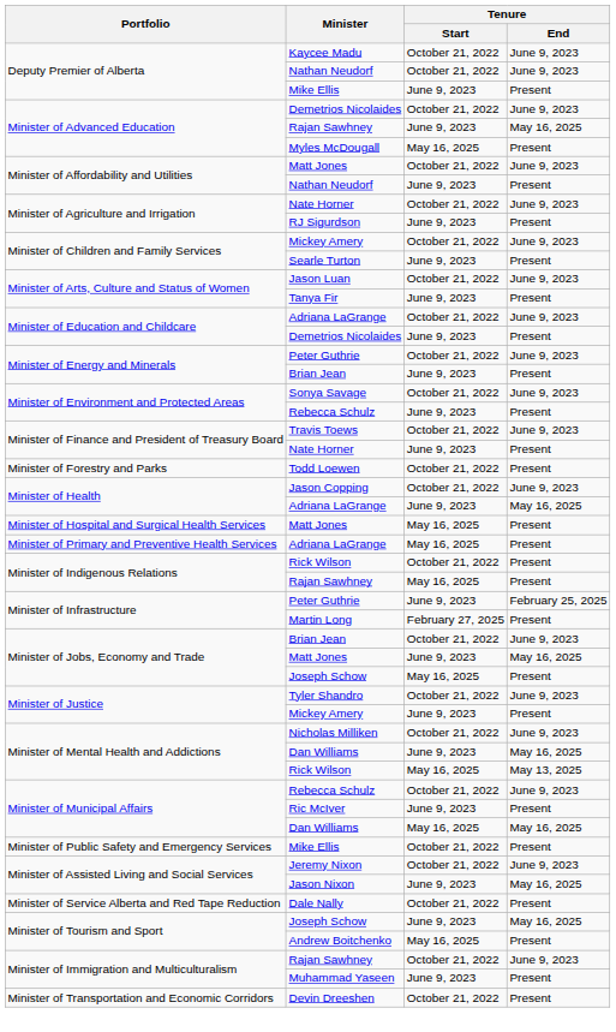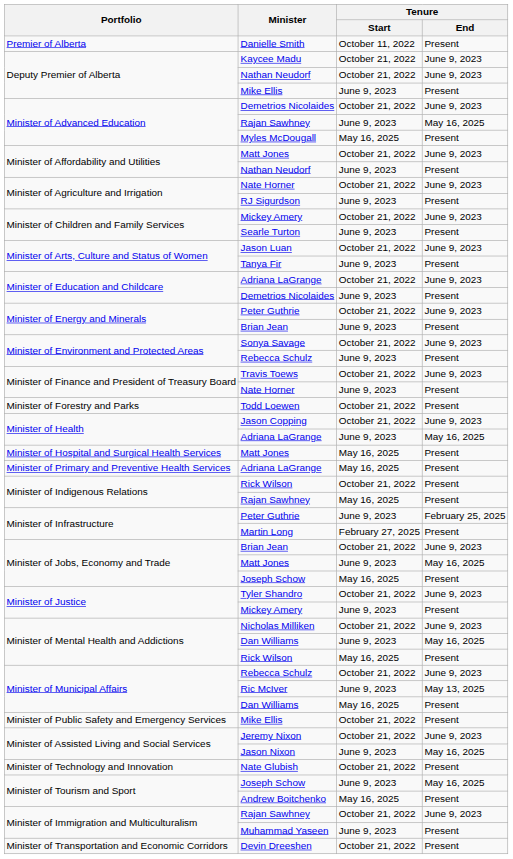 <table class="wikitable">
 <tr>
 <th rowspan="2">Portfolio</th>
 <th rowspan="2">Minister</th>
 <th colspan="2">Tenure</th>
 </tr>
 <tr>
 <th>Start</th>
 <th>End</th>
+</tr>
+<tr>
+<td><a href='#'>Premier of Alberta</a></td>
+<td><a href='#'>Danielle Smith</a></td>
+<td>October 11, 2022</td>
+<td>Present</td>
 </tr>
 <tr>
 <td rowspan="3">Deputy Premier of Alberta</td>
 <td><a href='#'>Kaycee Madu</a></td>
 <td>October 21, 2022</td>
 <td>June 9, 2023</td>
 </tr>
 <tr>
 <td><a href='#'>Nathan Neudorf</a></td>
 <td>October 21, 2022</td>
 <td>June 9, 2023</td>
 </tr>
 <tr>
 <td><a href='#'>Mike Ellis</a></td>
 <td>June 9, 2023</td>
 <td>Present</td>
 </tr>
 <tr>
 <td rowspan="3"><a href='#'>Minister of Advanced Education</a></td>
 <td><a href='#'>Demetrios Nicolaides</a></td>
 <td>October 21, 2022</td>
 <td>June 9, 2023</td>
 </tr>
 <tr>
 <td><a href='#'>Rajan Sawhney</a></td>
 <td>June 9, 2023</td>
 <td>May 16, 2025</td>
 </tr>
 <tr>
 <td><a href='#'>Myles McDougall</a></td>
 <td>May 16, 2025</td>
 <td>Present</td>
 </tr>
 <tr>
 <td rowspan="2">Minister of Affordability and Utilities</td>
 <td><a href='#'>Matt Jones</a></td>
 <td>October 21, 2022</td>
 <td>June 9, 2023</td>
 </tr>
 <tr>
 <td><a href='#'>Nathan Neudorf</a></td>
 <td>June 9, 2023</td>
 <td>Present</td>
 </tr>
 <tr>
 <td rowspan="2">Minister of Agriculture and Irrigation</td>
 <td><a href='#'>Nate Horner</a></td>
 <td>October 21, 2022</td>
 <td>June 9, 2023</td>
 </tr>
 <tr>
 <td><a href='#'>RJ Sigurdson</a></td>
 <td>June 9, 2023</td>
 <td>Present</td>
 </tr>
 <tr>
 <td rowspan="2">Minister of Children and Family Services</td>
 <td><a href='#'>Mickey Amery</a></td>
 <td>October 21, 2022</td>
 <td>June 9, 2023</td>
 </tr>
 <tr>
 <td><a href='#'>Searle Turton</a></td>
 <td>June 9, 2023</td>
 <td>Present</td>
 </tr>
 <tr>
 <td rowspan="2"><a href='#'>Minister of Arts, Culture and Status of Women</a></td>
 <td><a href='#'>Jason Luan</a></td>
 <td>October 21, 2022</td>
 <td>June 9, 2023</td>
 </tr>
 <tr>
 <td><a href='#'>Tanya Fir</a></td>
 <td>June 9, 2023</td>
 <td>Present</td>
 </tr>
 <tr>
 <td rowspan="2"><a href='#'>Minister of Education and Childcare</a></td>
 <td><a href='#'>Adriana LaGrange</a></td>
 <td>October 21, 2022</td>
 <td>June 9, 2023</td>
 </tr>
 <tr>
 <td><a href='#'>Demetrios Nicolaides</a></td>
 <td>June 9, 2023</td>
 <td>Present</td>
 </tr>
 <tr>
 <td rowspan="2"><a href='#'>Minister of Energy and Minerals</a></td>
 <td><a href='#'>Peter Guthrie</a></td>
 <td>October 21, 2022</td>
 <td>June 9, 2023</td>
 </tr>
 <tr>
 <td><a href='#'>Brian Jean</a></td>
 <td>June 9, 2023</td>
 <td>Present</td>
 </tr>
 <tr>
 <td rowspan="2"><a href='#'>Minister of Environment and Protected Areas</a></td>
 <td><a href='#'>Sonya Savage</a></td>
 <td>October 21, 2022</td>
 <td>June 9, 2023</td>
 </tr>
 <tr>
 <td><a href='#'>Rebecca Schulz</a></td>
 <td>June 9, 2023</td>
 <td>Present</td>
 </tr>
 <tr>
 <td rowspan="2">Minister of Finance and President of Treasury Board</td>
 <td><a href='#'>Travis Toews</a></td>
 <td>October 21, 2022</td>
 <td>June 9, 2023</td>
 </tr>
 <tr>
 <td><a href='#'>Nate Horner</a></td>
 <td>June 9, 2023</td>
 <td>Present</td>
 </tr>
 <tr>
 <td>Minister of Forestry and Parks</td>
 <td><a href='#'>Todd Loewen</a></td>
 <td>October 21, 2022</td>
 <td>Present</td>
 </tr>
 <tr>
 <td rowspan="2"><a href='#'>Minister of Health</a></td>
 <td><a href='#'>Jason Copping</a></td>
 <td>October 21, 2022</td>
 <td>June 9, 2023</td>
 </tr>
 <tr>
 <td><a href='#'>Adriana LaGrange</a></td>
 <td>June 9, 2023</td>
 <td>May 16, 2025</td>
 </tr>
 <tr>
 <td><a href='#'>Minister of Hospital and Surgical Health Services</a></td>
 <td><a href='#'>Matt Jones</a></td>
 <td>May 16, 2025</td>
 <td>Present</td>
 </tr>
 <tr>
 <td><a href='#'>Minister of Primary and Preventive Health Services</a></td>
 <td><a href='#'>Adriana LaGrange</a></td>
 <td>May 16, 2025</td>
 <td>Present</td>
 </tr>
 <tr>
 <td rowspan=2>Minister of Indigenous Relations</td>
 <td><a href='#'>Rick Wilson</a></td>
 <td>October 21, 2022</td>
 <td>Present</td>
 </tr>
 <tr>
 <td><a href='#'>Rajan Sawhney</a></td>
 <td>May 16, 2025</td>
 <td>Present</td>
 </tr>
 <tr>
 <td rowspan=2>Minister of Infrastructure</td>
 <td><a href='#'>Peter Guthrie</a></td>
 <td>June 9, 2023</td>
 <td>February 25, 2025</td>
 </tr>
 <tr>
 <td><a href='#'>Martin Long</a></td>
 <td>February 27, 2025</td>
 <td>Present</td>
 </tr>
 <tr>
 <td rowspan="3">Minister of Jobs, Economy and Trade</td>
 <td><a href='#'>Brian Jean</a></td>
 <td>October 21, 2022</td>
 <td>June 9, 2023</td>
 </tr>
 <tr>
 <td><a href='#'>Matt Jones</a></td>
 <td>June 9, 2023</td>
 <td>May 16, 2025</td>
 </tr>
 <tr>
 <td><a href='#'>Joseph Schow</a></td>
 <td>May 16, 2025</td>
 <td>Present</td>
 </tr>
 <tr>
 <td rowspan="2"><a href='#'>Minister of Justice</a></td>
 <td><a href='#'>Tyler Shandro</a></td>
 <td>October 21, 2022</td>
 <td>June 9, 2023</td>
 </tr>
 <tr>
 <td><a href='#'>Mickey Amery</a></td>
 <td>June 9, 2023</td>
 <td>Present</td>
 </tr>
 <tr>
 <td rowspan="3">Minister of Mental Health and Addictions</td>
 <td><a href='#'>Nicholas Milliken</a></td>
 <td>October 21, 2022</td>
 <td>June 9, 2023</td>
 </tr>
 <tr>
 <td><a href='#'>Dan Williams</a></td>
 <td>June 9, 2023</td>
 <td>May 16, 2025</td>
 </tr>
 <tr>
 <td><a href='#'>Rick Wilson</a></td>
 <td>May 16, 2025</td>
-<td>May 13, 2025</td>
+<td>Present</td>
 </tr>
 <tr>
 <td rowspan="3"><a href='#'>Minister of Municipal Affairs</a></td>
 <td><a href='#'>Rebecca Schulz</a></td>
 <td>October 21, 2022</td>
 <td>June 9, 2023</td>
 </tr>
 <tr>
 <td><a href='#'>Ric McIver</a></td>
 <td>June 9, 2023</td>
-<td>Present</td>
+<td>May 13, 2025</td>
 </tr>
 <tr>
 <td><a href='#'>Dan Williams</a></td>
 <td>May 16, 2025</td>
-<td>May 16, 2025</td>
+<td>Present</td>
 </tr>
 <tr>
 <td>Minister of Public Safety and Emergency Services</td>
 <td><a href='#'>Mike Ellis</a></td>
 <td>October 21, 2022</td>
 <td>Present</td>
 </tr>
 <tr>
 <td rowspan="2">Minister of Assisted Living and Social Services</td>
 <td><a href='#'>Jeremy Nixon</a></td>
 <td>October 21, 2022</td>
 <td>June 9, 2023</td>
 </tr>
 <tr>
 <td><a href='#'>Jason Nixon</a></td>
 <td>June 9, 2023</td>
 <td>May 16, 2025</td>
 </tr>
 <tr>
-<td>Minister of Service Alberta and Red Tape Reduction</td>
-<td><a href='#'>Dale Nally</a></td>
+<td>Minister of Technology and Innovation</td>
+<td><a href='#'>Nate Glubish</a></td>
 <td>October 21, 2022</td>
 <td>Present</td>
 </tr>
 <tr>
 <td rowspan=2>Minister of Tourism and Sport</td>
 <td><a href='#'>Joseph Schow</a></td>
 <td>June 9, 2023</td>
 <td>May 16, 2025</td>
 </tr>
 <tr>
 <td><a href='#'>Andrew Boitchenko</a></td>
 <td>May 16, 2025</td>
 <td>Present</td>
 </tr>
 <tr>
 <td rowspan="2">Minister of Immigration and Multiculturalism</td>
 <td><a href='#'>Rajan Sawhney</a></td>
 <td>October 21, 2022</td>
 <td>June 9, 2023</td>
 </tr>
 <tr>
 <td><a href='#'>Muhammad Yaseen</a></td>
 <td>June 9, 2023</td>
 <td>Present</td>
 </tr>
 <tr>
 <td>Minister of Transportation and Economic Corridors</td>
 <td><a href='#'>Devin Dreeshen</a></td>
 <td>October 21, 2022</td>
 <td>Present</td>
 </tr>
 </table>
